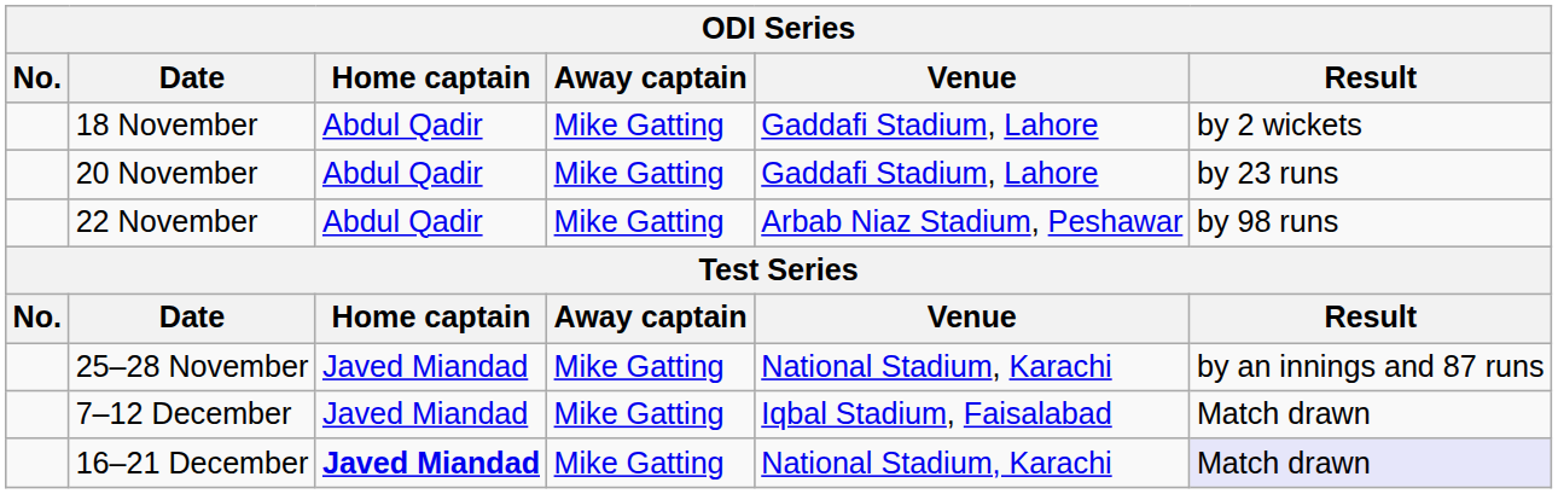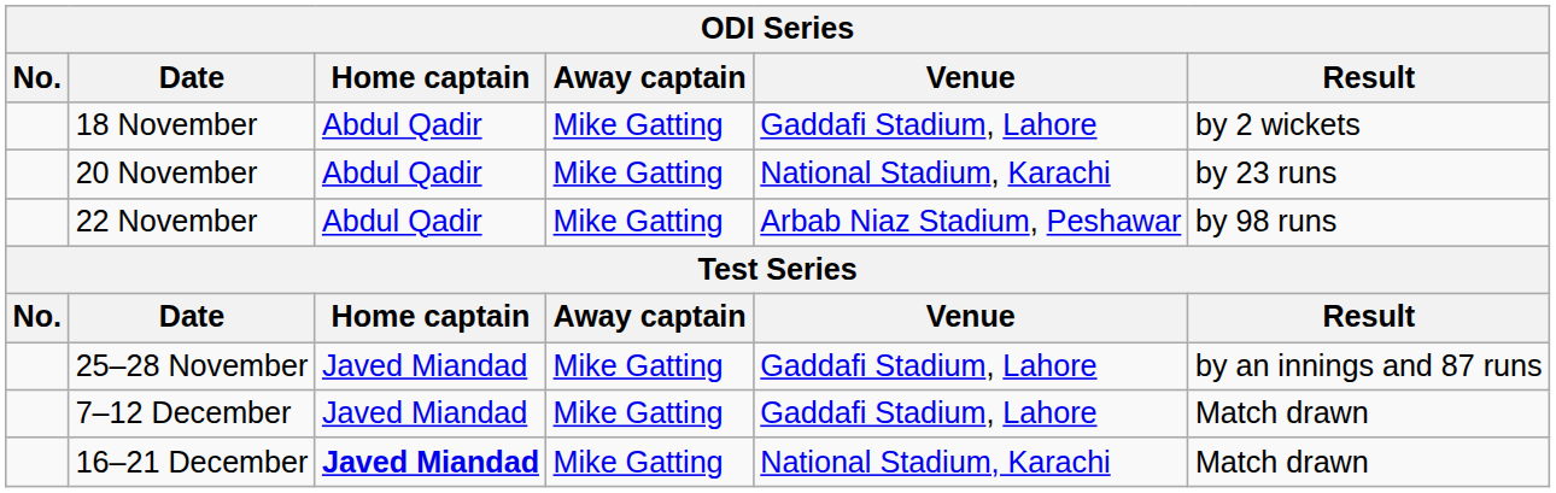 <table class="wikitable">
 <tr>
 <th colspan="9">ODI Series</th>
 </tr>
 <tr>
 <th>No.</th>
 <th>Date</th>
 <th>Home captain</th>
 <th>Away captain</th>
 <th>Venue</th>
 <th>Result</th>
 </tr>
 <tr>
 <td></td>
 <td>18 November</td>
 <td><a href='#'>Abdul Qadir</a></td>
 <td><a href='#'>Mike Gatting</a></td>
 <td><a href='#'>Gaddafi Stadium</a>, <a href='#'>Lahore</a></td>
 <td> by 2 wickets</td>
 </tr>
 <tr>
 <td></td>
 <td>20 November</td>
 <td><a href='#'>Abdul Qadir</a></td>
 <td><a href='#'>Mike Gatting</a></td>
-<td><a href='#'>Gaddafi Stadium</a>, <a href='#'>Lahore</a></td>
+<td><a href='#'>National Stadium</a>, <a href='#'>Karachi</a></td>
 <td> by 23 runs</td>
 </tr>
 <tr>
 <td></td>
 <td>22 November</td>
 <td><a href='#'>Abdul Qadir</a></td>
 <td><a href='#'>Mike Gatting</a></td>
 <td><a href='#'>Arbab Niaz Stadium</a>, <a href='#'>Peshawar</a></td>
 <td> by 98 runs</td>
 </tr>
 <tr>
 <th colspan="9">Test Series</th>
 </tr>
 <tr>
 <th>No.</th>
 <th>Date</th>
 <th>Home captain</th>
 <th>Away captain</th>
 <th>Venue</th>
 <th>Result</th>
 </tr>
 <tr>
 <td></td>
 <td>25–28 November</td>
 <td><a href='#'>Javed Miandad</a></td>
 <td><a href='#'>Mike Gatting</a></td>
-<td><a href='#'>National Stadium</a>, <a href='#'>Karachi</a></td>
+<td><a href='#'>Gaddafi Stadium</a>, <a href='#'>Lahore</a></td>
 <td> by an innings and 87 runs</td>
 </tr>
 <tr>
 <td></td>
 <td>7–12 December</td>
 <td><a href='#'>Javed Miandad</a></td>
 <td><a href='#'>Mike Gatting</a></td>
-<td><a href='#'>Iqbal Stadium</a>, <a href='#'>Faisalabad</a></td>
+<td><a href='#'>Gaddafi Stadium</a>, <a href='#'>Lahore</a></td>
 <td>Match drawn</td>
 </tr>
 <tr>
 <td></td>
 <td>16–21 December</td>
 <td><strong><a href='#'>Javed Miandad</a></strong></td>
 <td><a href='#'>Mike Gatting</a></td>
 <td><a href='#'>National Stadium, Karachi</a></td>
-<td style="background: lavender;">Match drawn</td>
+<td>Match drawn</td>
 </tr>
 </table>
